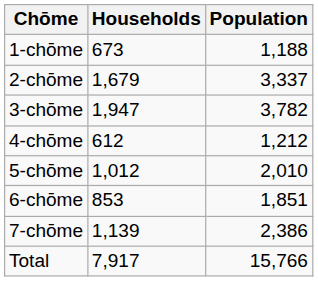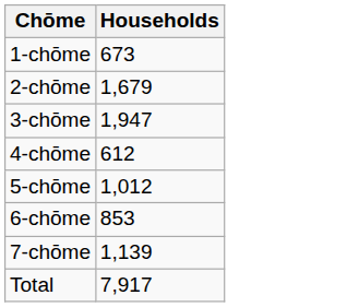 <table class="wikitable">
 <tr>
 <th>Chōme</th>
 <th>Households</th>
-<th>Population</th>
 </tr>
 <tr>
 <td>1-chōme</td>
 <td>673</td>
-<td style="text-align:right;">1,188</td>
 </tr>
 <tr>
 <td>2-chōme</td>
 <td>1,679</td>
-<td style="text-align:right;">3,337</td>
 </tr>
 <tr>
 <td>3-chōme</td>
 <td>1,947</td>
-<td style="text-align:right;">3,782</td>
 </tr>
 <tr>
 <td>4-chōme</td>
 <td>612</td>
-<td style="text-align:right;">1,212</td>
 </tr>
 <tr>
 <td>5-chōme</td>
 <td>1,012</td>
-<td style="text-align:right;">2,010</td>
 </tr>
 <tr>
 <td>6-chōme</td>
 <td>853</td>
-<td style="text-align:right;">1,851</td>
 </tr>
 <tr>
 <td>7-chōme</td>
 <td>1,139</td>
-<td style="text-align:right;">2,386</td>
 </tr>
 <tr>
 <td>Total</td>
 <td>7,917</td>
-<td style="text-align:right;">15,766</td>
 </tr>
 </table>
